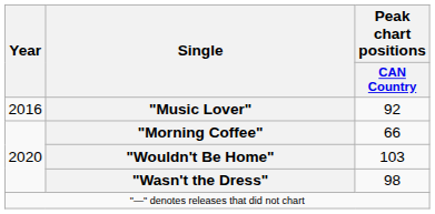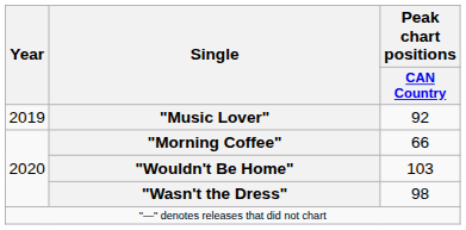 <table class="wikitable plainrowheaders" style="text-align:center;">
 <tr>
 <th rowspan="2">Year</th>
 <th rowspan="2" style="width:20em;">Single</th>
 <th colspan="1">Peak chart<br>positions</th>
 </tr>
 <tr style="font-size:smaller;">
 <th style="width:4em;"><a href='#'>CAN Country</a><br></th>
 </tr>
 <tr>
-<td>2016</td>
+<td>2019</td>
 <th scope="row">"Music Lover"</th>
 <td>92</td>
 </tr>
 <tr>
 <td rowspan="3">2020</td>
 <th scope="row">"Morning Coffee"</th>
 <td>66</td>
 </tr>
 <tr>
 <th scope="row">"Wouldn't Be Home"</th>
 <td>103</td>
 </tr>
 <tr>
 <th scope="row">"Wasn't the Dress"</th>
 <td>98</td>
 </tr>
 <tr>
 <td colspan="10" style="font-size:8pt">"—" denotes releases that did not chart</td>
 </tr>
 </table>
